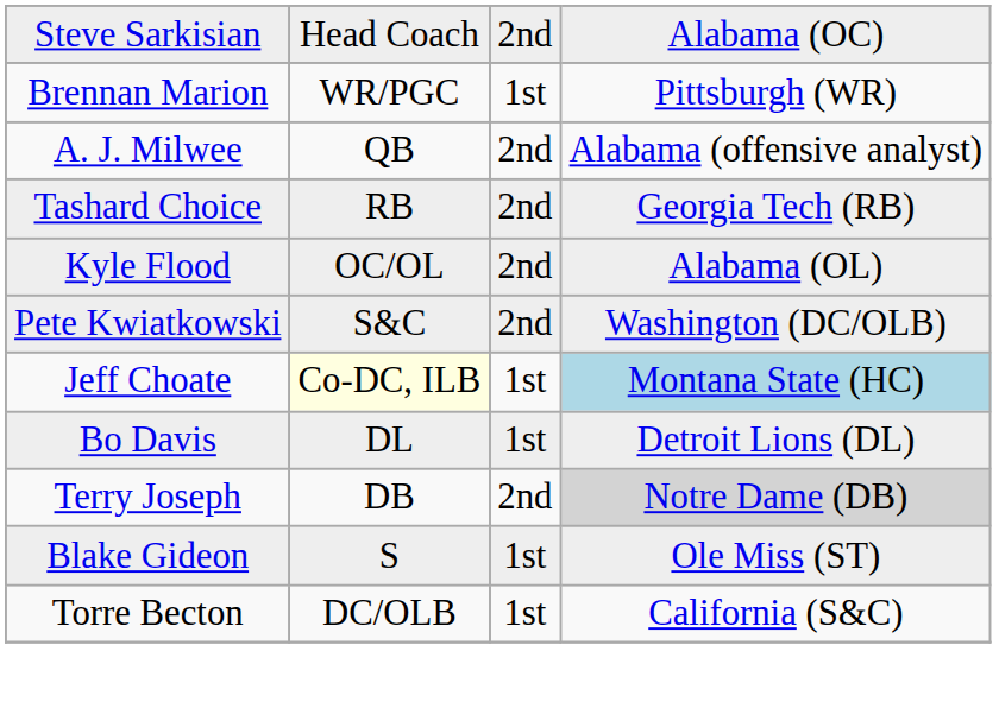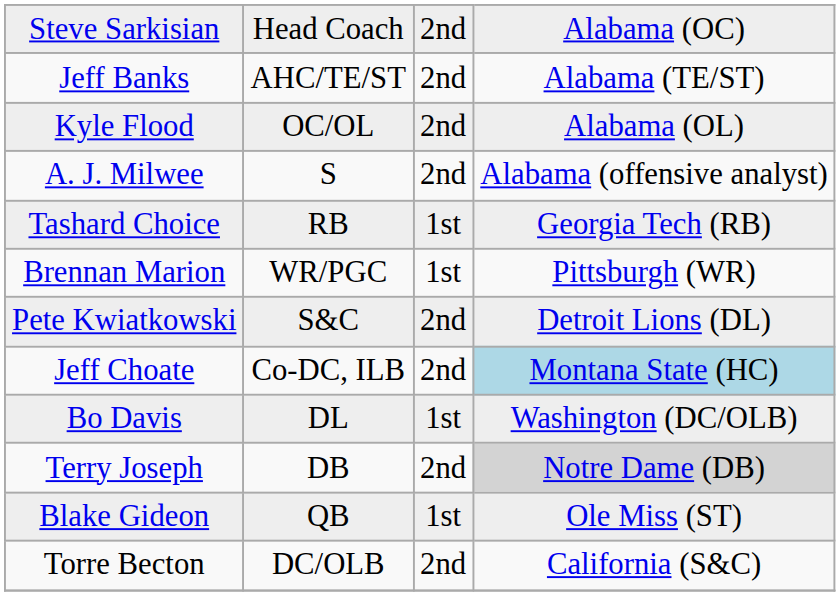 <table class="wikitable">
 <tr style="background:#eeeeee;"align="center">
 <td><a href='#'>Steve Sarkisian</a></td>
 <td>Head Coach</td>
 <td>2nd</td>
 <td><a href='#'>Alabama</a> (OC)</td>
 </tr>
 <tr align="center">
-<td><a href='#'>Brennan Marion</a></td>
-<td>WR/PGC</td>
-<td>1st</td>
-<td><a href='#'>Pittsburgh</a> (WR)</td>
-</tr>
-<tr align="center">
-<td><a href='#'>A. J. Milwee</a></td>
-<td>QB</td>
+<td><a href='#'>Jeff Banks</a></td>
+<td>AHC/TE/ST</td>
 <td>2nd</td>
-<td><a href='#'>Alabama</a> (offensive analyst)</td>
-</tr>
-<tr style="background:#eeeeee;"align="center">
-<td><a href='#'>Tashard Choice</a></td>
-<td>RB</td>
-<td>2nd</td>
-<td><a href='#'>Georgia Tech</a> (RB)</td>
+<td><a href='#'>Alabama</a> (TE/ST)</td>
 </tr>
 <tr style="background:#eeeeee;"align="center">
 <td><a href='#'>Kyle Flood</a></td>
 <td>OC/OL</td>
 <td>2nd</td>
 <td><a href='#'>Alabama</a> (OL)</td>
 </tr>
+<tr align="center">
+<td><a href='#'>A. J. Milwee</a></td>
+<td>S</td>
+<td>2nd</td>
+<td><a href='#'>Alabama</a> (offensive analyst)</td>
+</tr>
+<tr style="background:#eeeeee;"align="center">
+<td><a href='#'>Tashard Choice</a></td>
+<td>RB</td>
+<td>1st</td>
+<td><a href='#'>Georgia Tech</a> (RB)</td>
+</tr>
+<tr align="center">
+<td><a href='#'>Brennan Marion</a></td>
+<td>WR/PGC</td>
+<td>1st</td>
+<td><a href='#'>Pittsburgh</a> (WR)</td>
+</tr>
 <tr style="background:#eeeeee;"align="center">
 <td><a href='#'>Pete Kwiatkowski</a></td>
 <td>S&C</td>
 <td>2nd</td>
-<td><a href='#'>Washington</a> (DC/OLB)</td>
+<td><a href='#'>Detroit Lions</a> (DL)</td>
 </tr>
 <tr align="center">
 <td><a href='#'>Jeff Choate</a></td>
-<td style="background: lightyellow;">Co-DC, ILB</td>
-<td>1st</td>
+<td>Co-DC, ILB</td>
+<td>2nd</td>
 <td style="background: lightblue;"><a href='#'>Montana State</a> (HC)</td>
 </tr>
 <tr style="background:#eeeeee;"align="center">
 <td><a href='#'>Bo Davis</a></td>
 <td>DL</td>
 <td>1st</td>
-<td><a href='#'>Detroit Lions</a> (DL)</td>
+<td><a href='#'>Washington</a> (DC/OLB)</td>
 </tr>
 <tr align="center">
 <td><a href='#'>Terry Joseph</a></td>
 <td>DB</td>
 <td>2nd</td>
 <td style="background: lightgrey;"><a href='#'>Notre Dame</a> (DB)</td>
 </tr>
 <tr style="background:#eeeeee;"align="center">
 <td><a href='#'>Blake Gideon</a></td>
-<td>S</td>
+<td>QB</td>
 <td>1st</td>
 <td><a href='#'>Ole Miss</a> (ST)</td>
 </tr>
 <tr align="center">
 <td>Torre Becton</td>
 <td>DC/OLB</td>
-<td>1st</td>
+<td>2nd</td>
 <td><a href='#'>California</a>  (S&C)</td>
 </tr>
 <tr>
 </tr>
 </table>
